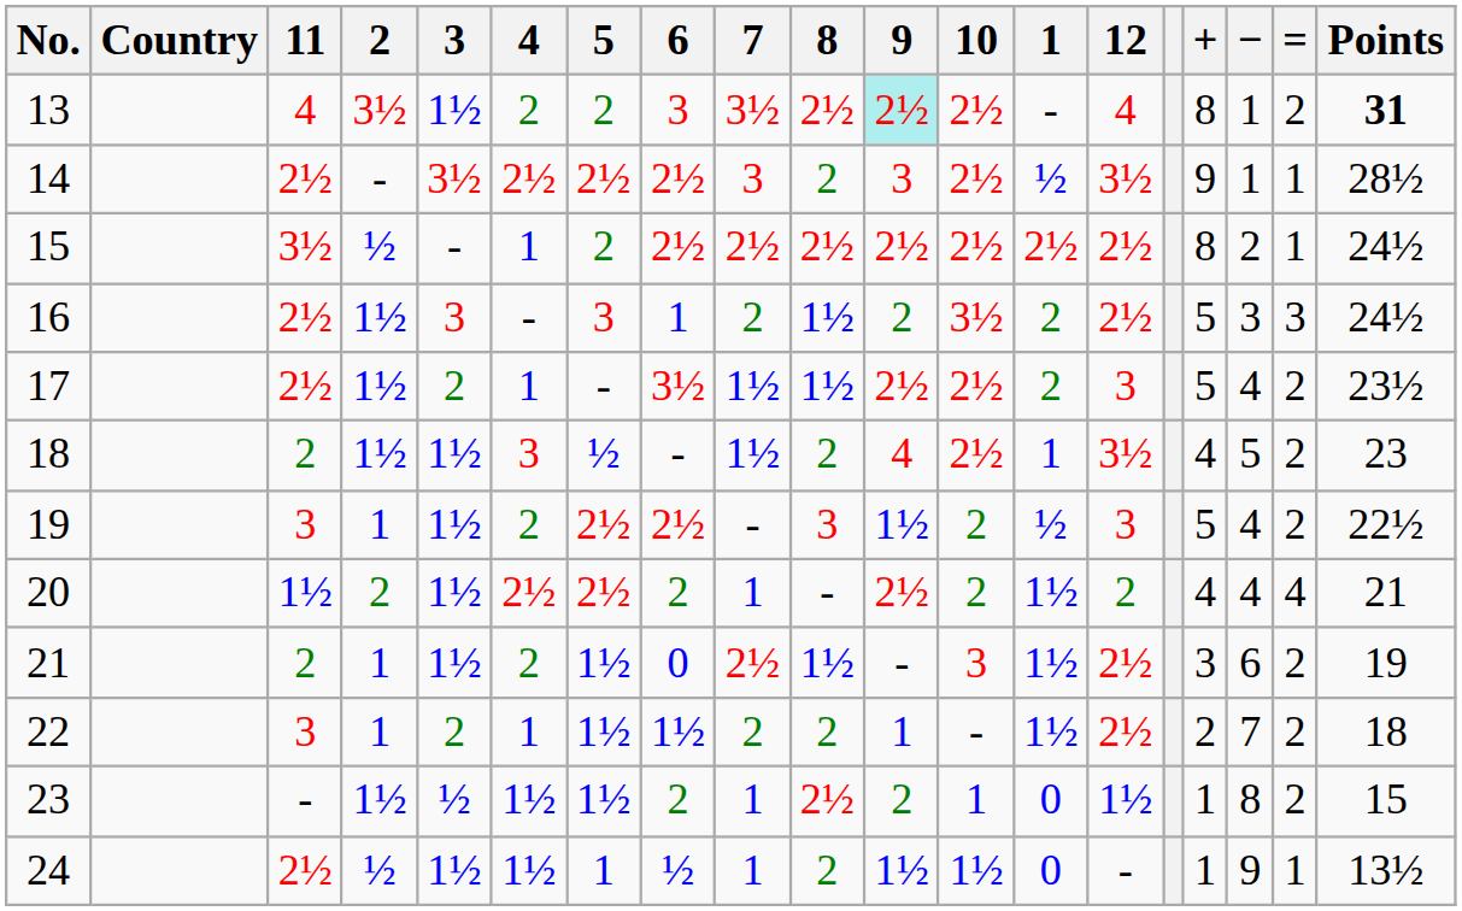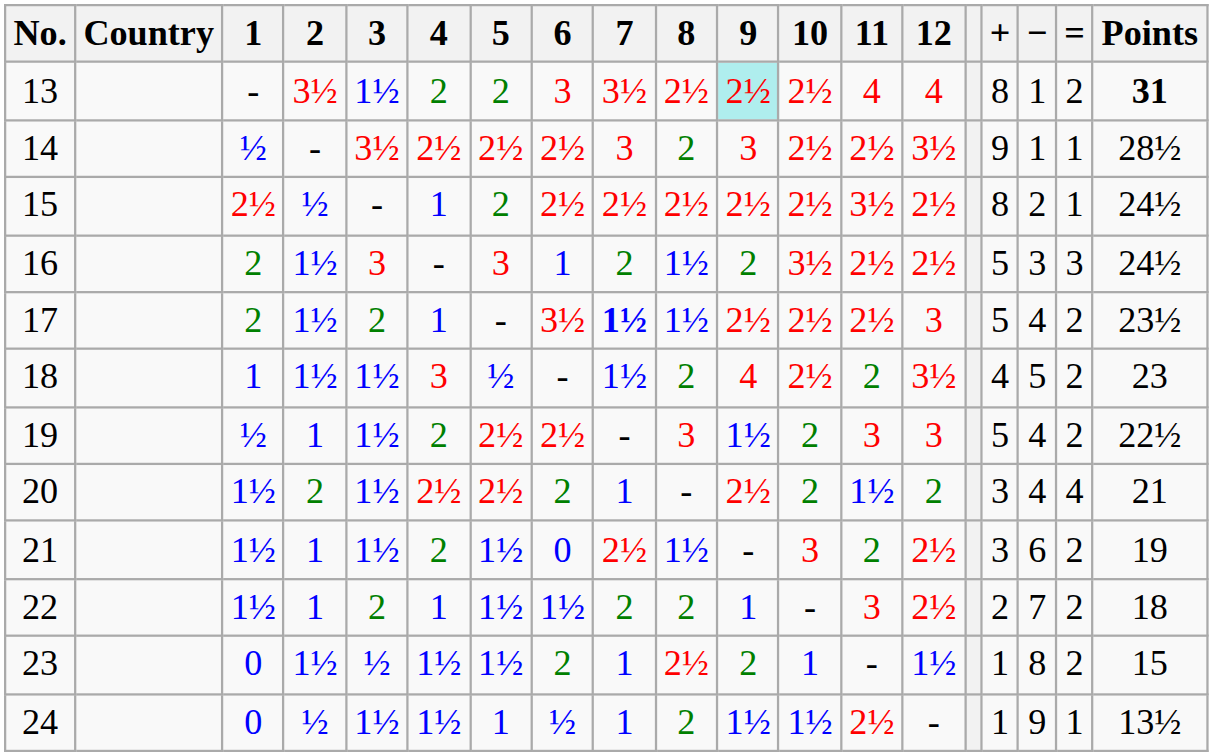 <table class="wikitable" style="text-align:center">
 <tr>
 <th>No.</th>
 <th>Country</th>
-<th>11</th>
+<th>1</th>
 <th>2</th>
 <th>3</th>
 <th>4</th>
 <th>5</th>
 <th>6</th>
 <th>7</th>
 <th>8</th>
 <th>9</th>
 <th>10</th>
-<th>1</th>
+<th>11</th>
 <th>12</th>
 <th></th>
 <th>+</th>
 <th>−</th>
 <th>=</th>
 <th>Points</th>
 </tr>
 <tr>
 <td>13</td>
 <td style="text-align: left"></td>
-<td style="color: red;">4</td>
+<td>-</td>
 <td style="color: red;">3½</td>
 <td style="color: blue;">1½</td>
 <td style="color: green">2</td>
 <td style="color: green">2</td>
 <td style="color: red;">3</td>
 <td style="color: red;">3½</td>
 <td style="color: red;">2½</td>
 <td style="background: paleturquoise; color: red;">2½</td>
 <td style="color: red;">2½</td>
-<td>-</td>
+<td style="color: red;">4</td>
 <td style="color: red;">4</td>
 <th></th>
 <td>8</td>
 <td>1</td>
 <td>2</td>
 <td><strong>31</strong></td>
 </tr>
 <tr>
 <td>14</td>
 <td style="text-align: left"></td>
-<td style="color: red;">2½</td>
+<td style="color: blue;">½</td>
 <td>-</td>
 <td style="color: red;">3½</td>
 <td style="color: red;">2½</td>
 <td style="color: red;">2½</td>
 <td style="color: red;">2½</td>
 <td style="color: red;">3</td>
 <td style="color: green">2</td>
 <td style="color: red;">3</td>
 <td style="color: red;">2½</td>
-<td style="color: blue;">½</td>
+<td style="color: red;">2½</td>
 <td style="color: red;">3½</td>
 <th></th>
 <td>9</td>
 <td>1</td>
 <td>1</td>
 <td>28½</td>
 </tr>
 <tr>
 <td>15</td>
 <td style="text-align: left"></td>
-<td style="color: red;">3½</td>
+<td style="color: red;">2½</td>
 <td style="color: blue;">½</td>
 <td>-</td>
 <td style="color: blue;">1</td>
 <td style="color: green">2</td>
 <td style="color: red;">2½</td>
 <td style="color: red;">2½</td>
 <td style="color: red;">2½</td>
 <td style="color: red;">2½</td>
 <td style="color: red;">2½</td>
-<td style="color: red;">2½</td>
+<td style="color: red;">3½</td>
 <td style="color: red;">2½</td>
 <th></th>
 <td>8</td>
 <td>2</td>
 <td>1</td>
 <td>24½</td>
 </tr>
 <tr>
 <td>16</td>
 <td style="text-align: left"></td>
-<td style="color: red;">2½</td>
+<td style="color: green">2</td>
 <td style="color: blue;">1½</td>
 <td style="color: red;">3</td>
 <td>-</td>
 <td style="color: red;">3</td>
 <td style="color: blue;">1</td>
 <td style="color: green">2</td>
 <td style="color: blue;">1½</td>
 <td style="color: green">2</td>
 <td style="color: red;">3½</td>
-<td style="color: green">2</td>
+<td style="color: red;">2½</td>
 <td style="color: red;">2½</td>
 <th></th>
 <td>5</td>
 <td>3</td>
 <td>3</td>
 <td>24½</td>
 </tr>
 <tr>
 <td>17</td>
 <td style="text-align: left"></td>
-<td style="color: red;">2½</td>
+<td style="color: green">2</td>
 <td style="color: blue;">1½</td>
 <td style="color: green">2</td>
 <td style="color: blue;">1</td>
 <td>-</td>
 <td style="color: red;">3½</td>
-<td style="color: blue;">1½</td>
+<td style="color: blue;"><strong>1½</strong></td>
 <td style="color: blue;">1½</td>
 <td style="color: red;">2½</td>
 <td style="color: red;">2½</td>
-<td style="color: green">2</td>
+<td style="color: red;">2½</td>
 <td style="color: red;">3</td>
 <th></th>
 <td>5</td>
 <td>4</td>
 <td>2</td>
 <td>23½</td>
 </tr>
 <tr>
 <td>18</td>
 <td style="text-align: left"></td>
-<td style="color: green">2</td>
+<td style="color: blue;">1</td>
 <td style="color: blue;">1½</td>
 <td style="color: blue;">1½</td>
 <td style="color: red;">3</td>
 <td style="color: blue;">½</td>
 <td>-</td>
 <td style="color: blue;">1½</td>
 <td style="color: green">2</td>
 <td style="color: red;">4</td>
 <td style="color: red;">2½</td>
-<td style="color: blue;">1</td>
+<td style="color: green">2</td>
 <td style="color: red;">3½</td>
 <th></th>
 <td>4</td>
 <td>5</td>
 <td>2</td>
 <td>23</td>
 </tr>
 <tr>
 <td>19</td>
 <td style="text-align: left"></td>
-<td style="color: red;">3</td>
+<td style="color: blue;">½</td>
 <td style="color: blue;">1</td>
 <td style="color: blue;">1½</td>
 <td style="color: green">2</td>
 <td style="color: red;">2½</td>
 <td style="color: red;">2½</td>
 <td>-</td>
 <td style="color: red;">3</td>
 <td style="color: blue;">1½</td>
 <td style="color: green">2</td>
-<td style="color: blue;">½</td>
+<td style="color: red;">3</td>
 <td style="color: red;">3</td>
 <th></th>
 <td>5</td>
 <td>4</td>
 <td>2</td>
 <td>22½</td>
 </tr>
 <tr>
 <td>20</td>
 <td style="text-align: left"></td>
 <td style="color: blue;">1½</td>
 <td style="color: green">2</td>
 <td style="color: blue;">1½</td>
 <td style="color: red;">2½</td>
 <td style="color: red;">2½</td>
 <td style="color: green">2</td>
 <td style="color: blue;">1</td>
 <td>-</td>
 <td style="color: red;">2½</td>
 <td style="color: green">2</td>
 <td style="color: blue;">1½</td>
 <td style="color: green">2</td>
 <th></th>
-<td>4</td>
+<td>3</td>
 <td>4</td>
 <td>4</td>
 <td>21</td>
 </tr>
 <tr>
 <td>21</td>
 <td style="text-align: left"></td>
-<td style="color: green">2</td>
+<td style="color: blue;">1½</td>
 <td style="color: blue;">1</td>
 <td style="color: blue;">1½</td>
 <td style="color: green">2</td>
 <td style="color: blue;">1½</td>
 <td style="color: blue;">0</td>
 <td style="color: red;">2½</td>
 <td style="color: blue;">1½</td>
 <td>-</td>
 <td style="color: red;">3</td>
-<td style="color: blue;">1½</td>
+<td style="color: green">2</td>
 <td style="color: red;">2½</td>
 <th></th>
 <td>3</td>
 <td>6</td>
 <td>2</td>
 <td>19</td>
 </tr>
 <tr>
 <td>22</td>
 <td style="text-align: left"></td>
-<td style="color: red;">3</td>
+<td style="color: blue;">1½</td>
 <td style="color: blue;">1</td>
 <td style="color: green">2</td>
 <td style="color: blue;">1</td>
 <td style="color: blue;">1½</td>
 <td style="color: blue;">1½</td>
 <td style="color: green">2</td>
 <td style="color: green">2</td>
 <td style="color: blue;">1</td>
 <td>-</td>
-<td style="color: blue;">1½</td>
+<td style="color: red;">3</td>
 <td style="color: red;">2½</td>
 <th></th>
 <td>2</td>
 <td>7</td>
 <td>2</td>
 <td>18</td>
 </tr>
 <tr>
 <td>23</td>
 <td style="text-align: left"></td>
-<td>-</td>
+<td style="color: blue;">0</td>
 <td style="color: blue;">1½</td>
 <td style="color: blue;">½</td>
 <td style="color: blue;">1½</td>
 <td style="color: blue;">1½</td>
 <td style="color: green">2</td>
 <td style="color: blue;">1</td>
 <td style="color: red;">2½</td>
 <td style="color: green">2</td>
 <td style="color: blue;">1</td>
-<td style="color: blue;">0</td>
+<td>-</td>
 <td style="color: blue;">1½</td>
 <th></th>
 <td>1</td>
 <td>8</td>
 <td>2</td>
 <td>15</td>
 </tr>
 <tr>
 <td>24</td>
 <td style="text-align: left"></td>
-<td style="color: red;">2½</td>
+<td style="color: blue;">0</td>
 <td style="color: blue;">½</td>
 <td style="color: blue;">1½</td>
 <td style="color: blue;">1½</td>
 <td style="color: blue;">1</td>
 <td style="color: blue;">½</td>
 <td style="color: blue;">1</td>
 <td style="color: green">2</td>
 <td style="color: blue;">1½</td>
 <td style="color: blue;">1½</td>
-<td style="color: blue;">0</td>
+<td style="color: red;">2½</td>
 <td>-</td>
 <th></th>
 <td>1</td>
 <td>9</td>
 <td>1</td>
 <td>13½</td>
 </tr>
 </table>
